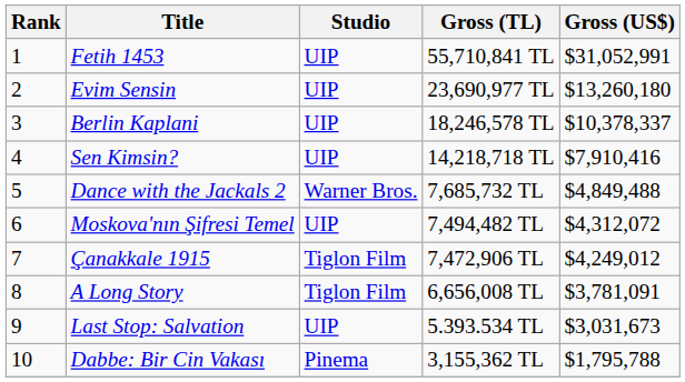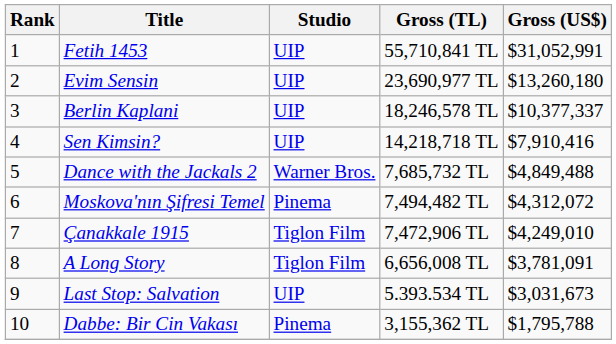 <table class="wikitable sortable" align="center" style="margin:auto;">
 <tr>
 <th>Rank</th>
 <th>Title</th>
 <th>Studio</th>
 <th>Gross (TL)</th>
 <th>Gross (US$)</th>
 </tr>
 <tr>
 <td>1</td>
 <td><em><a href='#'>Fetih 1453</a></em></td>
 <td><a href='#'>UIP</a></td>
 <td>55,710,841 TL</td>
 <td>$31,052,991</td>
 </tr>
 <tr>
 <td>2</td>
 <td><em><a href='#'>Evim Sensin</a></em></td>
 <td><a href='#'>UIP</a></td>
 <td>23,690,977 TL</td>
 <td>$13,260,180</td>
 </tr>
 <tr>
 <td>3</td>
 <td><em><a href='#'>Berlin Kaplani</a></em></td>
 <td><a href='#'>UIP</a></td>
 <td>18,246,578 TL</td>
-<td>$10,378,337</td>
+<td>$10,377,337</td>
 </tr>
 <tr>
 <td>4</td>
 <td><em><a href='#'>Sen Kimsin?</a></em></td>
 <td><a href='#'>UIP</a></td>
 <td>14,218,718 TL</td>
 <td>$7,910,416</td>
 </tr>
 <tr>
 <td>5</td>
 <td><em><a href='#'>Dance with the Jackals 2</a></em></td>
 <td><a href='#'>Warner Bros.</a></td>
 <td>7,685,732 TL</td>
 <td>$4,849,488</td>
 </tr>
 <tr>
 <td>6</td>
 <td><em><a href='#'>Moskova'nın Şifresi Temel</a></em></td>
-<td><a href='#'>UIP</a></td>
+<td><a href='#'>Pinema</a></td>
 <td>7,494,482 TL</td>
 <td>$4,312,072</td>
 </tr>
 <tr>
 <td>7</td>
 <td><em><a href='#'>Çanakkale 1915</a></em></td>
 <td><a href='#'>Tiglon Film</a></td>
 <td>7,472,906 TL</td>
-<td>$4,249,012</td>
+<td>$4,249,010</td>
 </tr>
 <tr>
 <td>8</td>
 <td><em><a href='#'>A Long Story</a></em></td>
 <td><a href='#'>Tiglon Film</a></td>
 <td>6,656,008 TL</td>
 <td>$3,781,091</td>
 </tr>
 <tr>
 <td>9</td>
 <td><em><a href='#'>Last Stop: Salvation</a></em></td>
 <td><a href='#'>UIP</a></td>
 <td>5.393.534 TL</td>
 <td>$3,031,673</td>
 </tr>
 <tr>
 <td>10</td>
 <td><em><a href='#'>Dabbe: Bir Cin Vakası</a></em></td>
 <td><a href='#'>Pinema</a></td>
 <td>3,155,362 TL</td>
 <td>$1,795,788</td>
 </tr>
 <tr>
 </tr>
 </table>
